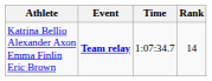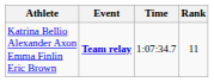 <table class=wikitable style="font-size:90%;">
 <tr>
 <th>Athlete</th>
 <th>Event</th>
 <th>Time</th>
 <th>Rank</th>
 </tr>
 <tr align=center>
 <td align=left><a href='#'>Katrina Bellio</a><br><a href='#'>Alexander Axon</a><br><a href='#'>Emma Finlin</a><br><a href='#'>Eric Brown</a></td>
 <td align=left><strong><a href='#'>Team relay</a></strong></td>
 <td>1:07:34.7</td>
-<td>14</td>
+<td>11</td>
 </tr>
 </table>
